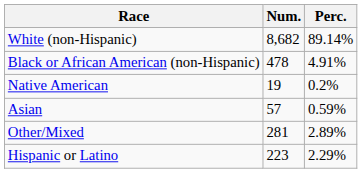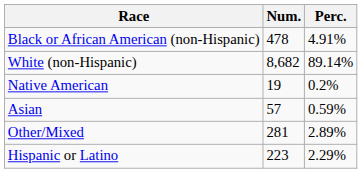 <table class="wikitable">
 <tr>
 <th>Race</th>
 <th>Num.</th>
 <th>Perc.</th>
 </tr>
 <tr>
+<td><a href='#'>Black or African American</a> (non-Hispanic)</td>
+<td>478</td>
+<td>4.91%</td>
+</tr>
+<tr>
 <td><a href='#'>White</a> (non-Hispanic)</td>
 <td>8,682</td>
 <td>89.14%</td>
-</tr>
-<tr>
-<td><a href='#'>Black or African American</a> (non-Hispanic)</td>
-<td>478</td>
-<td>4.91%</td>
 </tr>
 <tr>
 <td><a href='#'>Native American</a></td>
 <td>19</td>
 <td>0.2%</td>
 </tr>
 <tr>
 <td><a href='#'>Asian</a></td>
 <td>57</td>
 <td>0.59%</td>
 </tr>
 <tr>
 <td><a href='#'>Other/Mixed</a></td>
 <td>281</td>
 <td>2.89%</td>
 </tr>
 <tr>
 <td><a href='#'>Hispanic</a> or <a href='#'>Latino</a></td>
 <td>223</td>
 <td>2.29%</td>
 </tr>
 </table>
